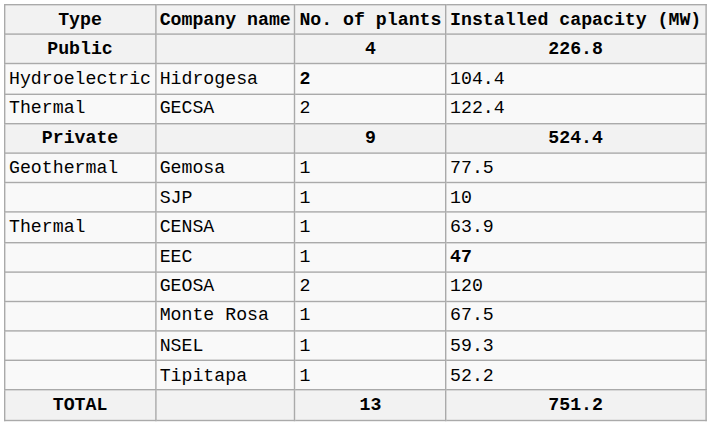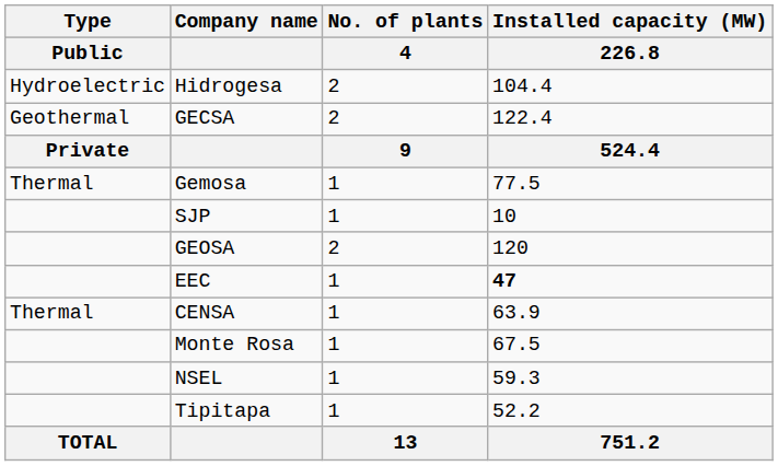 <table class="wikitable">
 <tr>
 <th !style="text-align: center; background-color:#ffdead;">Type</th>
 <th !style="text-align: center; background-color:#ffdead;">Company name</th>
 <th !style="text-align: center; background-color:#ffdead;">No. of plants</th>
 <th !style="text-align: center; background-color:#ffdead;">Installed capacity (MW)</th>
 </tr>
 <tr>
 <th>Public</th>
 <th></th>
 <th>4</th>
 <th>226.8</th>
 </tr>
 <tr>
 <td>Hydroelectric</td>
 <td>Hidrogesa</td>
-<td><strong>2</strong></td>
+<td>2</td>
 <td>104.4</td>
 </tr>
 <tr>
-<td>Thermal</td>
+<td>Geothermal</td>
 <td>GECSA</td>
 <td>2</td>
 <td>122.4</td>
 </tr>
 <tr>
 <th>Private</th>
 <th></th>
 <th>9</th>
 <th>524.4</th>
 </tr>
 <tr>
-<td>Geothermal</td>
+<td>Thermal</td>
 <td>Gemosa</td>
 <td>1</td>
 <td>77.5</td>
 </tr>
 <tr>
 <td></td>
 <td>SJP</td>
 <td>1</td>
 <td>10</td>
 </tr>
 <tr>
-<td>Thermal</td>
-<td>CENSA</td>
-<td>1</td>
-<td>63.9</td>
+<td></td>
+<td>GEOSA</td>
+<td>2</td>
+<td>120</td>
 </tr>
 <tr>
 <td></td>
 <td>EEC</td>
 <td>1</td>
 <td><strong>47</strong></td>
 </tr>
 <tr>
-<td></td>
-<td>GEOSA</td>
-<td>2</td>
-<td>120</td>
+<td>Thermal</td>
+<td>CENSA</td>
+<td>1</td>
+<td>63.9</td>
 </tr>
 <tr>
 <td></td>
 <td>Monte Rosa</td>
 <td>1</td>
 <td>67.5</td>
 </tr>
 <tr>
 <td></td>
 <td>NSEL</td>
 <td>1</td>
 <td>59.3</td>
 </tr>
 <tr>
 <td></td>
 <td>Tipitapa</td>
 <td>1</td>
 <td>52.2</td>
 </tr>
 <tr>
 <th>TOTAL</th>
 <th></th>
 <th>13</th>
 <th>751.2</th>
 </tr>
 </table>
